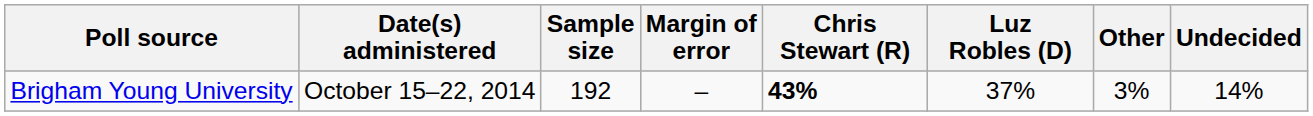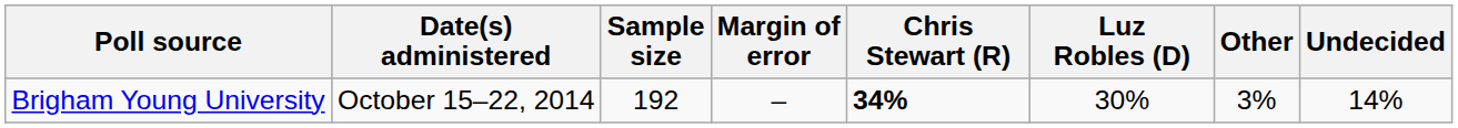 <table class="wikitable">
 <tr>
 <th>Poll source</th>
 <th>Date(s)<br>administered</th>
 <th>Sample<br>size</th>
 <th>Margin of<br>error</th>
 <th style="width:100px;">Chris<br>Stewart (R)</th>
 <th style="width:100px;">Luz<br>Robles (D)</th>
 <th>Other</th>
 <th>Undecided</th>
 </tr>
 <tr>
 <td><a href='#'>Brigham Young University</a></td>
 <td align=center>October 15–22, 2014</td>
 <td align=center>192</td>
 <td align=center>–</td>
-<td><strong>43%</strong></td>
-<td align=center>37%</td>
+<td><strong>34%</strong></td>
+<td align=center>30%</td>
 <td align=center>3%</td>
 <td align=center>14%</td>
 </tr>
 </table>
